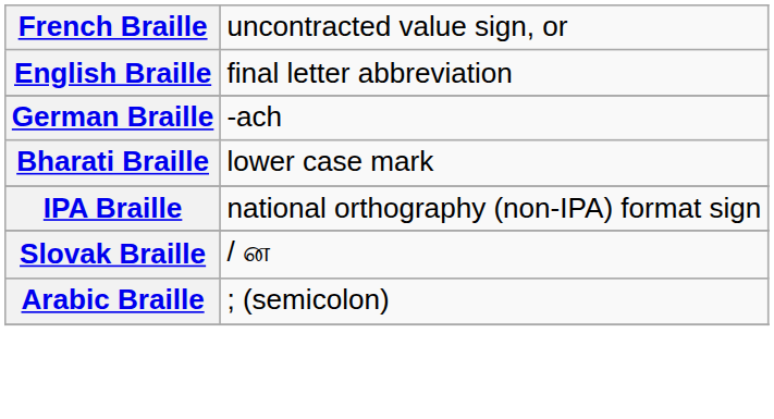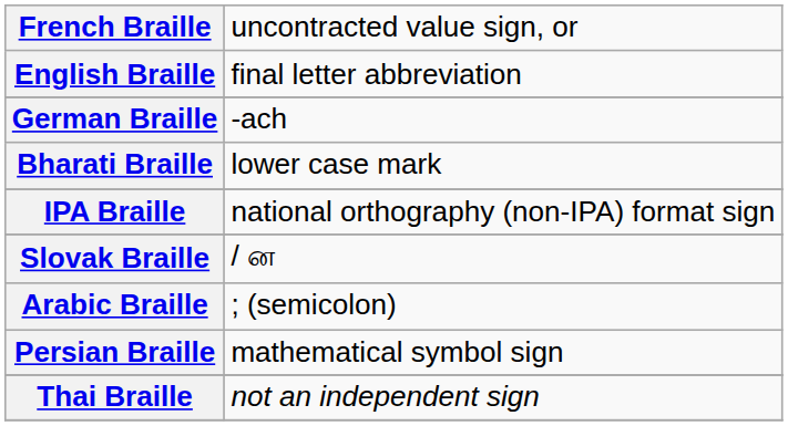 <table class="wikitable">
 <tr>
 <th align=left><a href='#'>French Braille</a></th>
 <td>uncontracted value sign, or</td>
 </tr>
 <tr>
 <th align=left><a href='#'>English Braille</a></th>
 <td>final letter abbreviation</td>
 </tr>
 <tr>
 </tr>
 <tr>
 <th align=left><a href='#'>German Braille</a></th>
 <td>-ach</td>
 </tr>
 <tr>
 <th align=left><a href='#'>Bharati Braille</a></th>
 <td>lower case mark</td>
 </tr>
 <tr>
 </tr>
 <tr>
 <th align=left><a href='#'>IPA Braille</a></th>
 <td>national orthography (non-IPA) format sign</td>
 </tr>
 <tr>
 </tr>
 <tr>
 <th align=left><a href='#'>Slovak Braille</a></th>
 <td> / ன </td>
 </tr>
 <tr>
 <th align=left><a href='#'>Arabic Braille</a></th>
 <td>; (semicolon)</td>
 </tr>
 <tr>
+<th align=left><a href='#'>Persian Braille</a></th>
+<td>mathematical symbol sign</td>
+</tr>
+<tr>
+</tr>
+<tr>
+<th align=left><a href='#'>Thai Braille</a></th>
+<td><em>not an independent sign</em></td>
 </tr>
 <tr>
 </tr>
 </table>
